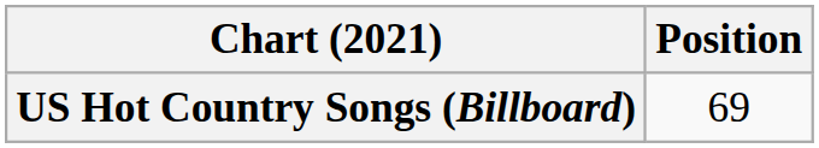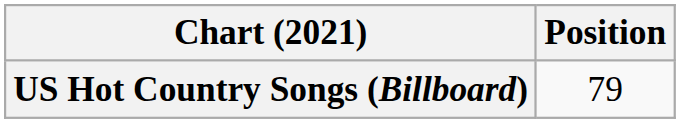 <table class="wikitable plainrowheaders" style="text-align:center">
 <tr>
 <th>Chart (2021)</th>
 <th>Position</th>
 </tr>
 <tr>
 <th scope="row">US Hot Country Songs (<em>Billboard</em>)</th>
-<td>69</td>
+<td>79</td>
 </tr>
 </table>
